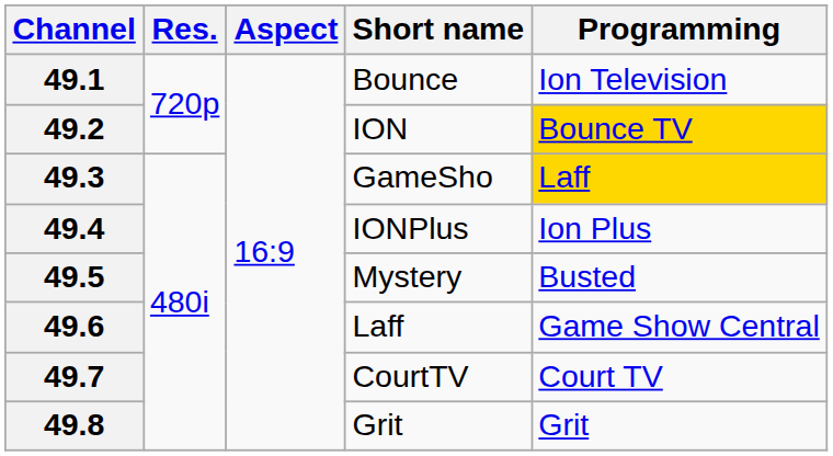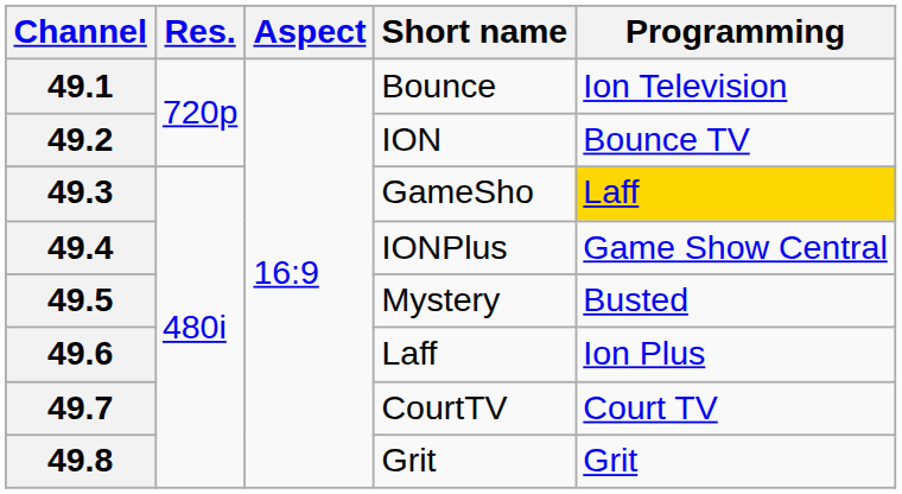 <table class="wikitable">
 <tr>
 <th scope = "col"><a href='#'>Channel</a></th>
 <th scope = "col"><a href='#'>Res.</a></th>
 <th scope = "col"><a href='#'>Aspect</a></th>
 <th scope = "col">Short name</th>
 <th scope = "col">Programming</th>
 </tr>
 <tr>
 <th scope = "row">49.1</th>
 <td rowspan=2><a href='#'>720p</a></td>
 <td rowspan=8><a href='#'>16:9</a></td>
 <td>Bounce</td>
 <td><a href='#'>Ion Television</a></td>
 </tr>
 <tr>
 <th scope = "row">49.2</th>
 <td>ION</td>
-<td style="background: gold;"><a href='#'>Bounce TV</a></td>
+<td><a href='#'>Bounce TV</a></td>
 </tr>
 <tr>
 <th scope = "row">49.3</th>
 <td rowspan=6><a href='#'>480i</a></td>
 <td>GameSho</td>
 <td style="background: gold;"><a href='#'>Laff</a></td>
 </tr>
 <tr>
 <th scope = "row">49.4</th>
 <td>IONPlus</td>
-<td><a href='#'>Ion Plus</a></td>
+<td><a href='#'>Game Show Central</a></td>
 </tr>
 <tr>
 <th scope = "row">49.5</th>
 <td>Mystery</td>
 <td><a href='#'>Busted</a></td>
 </tr>
 <tr>
 <th scope = "row">49.6</th>
 <td>Laff</td>
-<td><a href='#'>Game Show Central</a></td>
+<td><a href='#'>Ion Plus</a></td>
 </tr>
 <tr>
 <th scope = "row">49.7</th>
 <td>CourtTV</td>
 <td><a href='#'>Court TV</a></td>
 </tr>
 <tr>
 <th scope = "row">49.8</th>
 <td>Grit</td>
 <td><a href='#'>Grit</a></td>
 </tr>
 </table>
